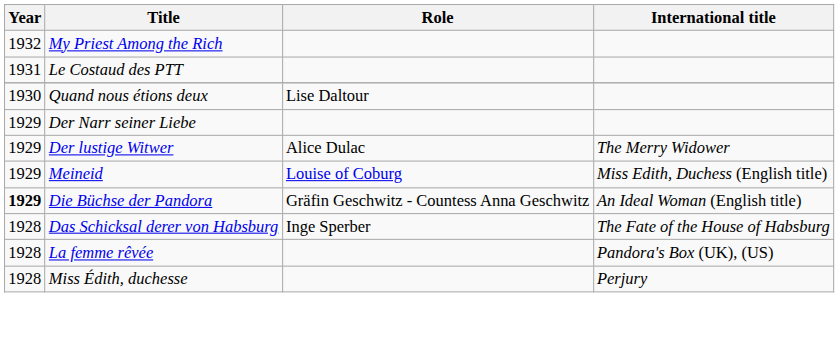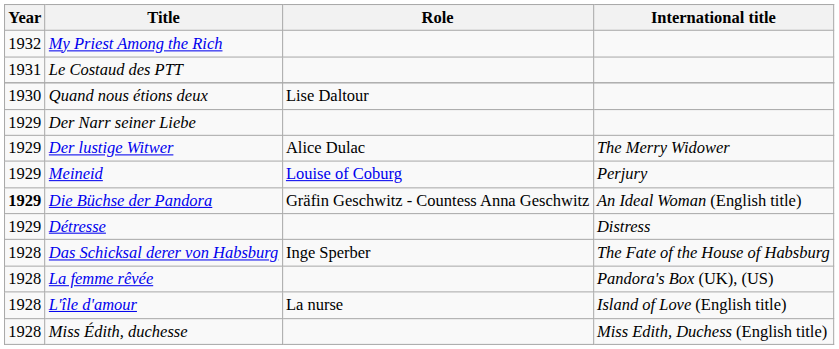 <table class="wikitable">
 <tr>
 <th>Year</th>
 <th>Title</th>
 <th>Role</th>
 <th>International title</th>
 </tr>
 <tr>
 <td>1932</td>
 <td><em><a href='#'>My Priest Among the Rich</a></em></td>
 <td></td>
 <td></td>
 </tr>
 <tr>
 <td>1931</td>
 <td><em>Le Costaud des PTT</em></td>
 <td></td>
 <td></td>
 </tr>
 <tr>
 </tr>
 <tr>
 <td>1930</td>
 <td><em>Quand nous étions deux</em></td>
 <td>Lise Daltour</td>
 <td></td>
 </tr>
 <tr>
 <td>1929</td>
 <td><em>Der Narr seiner Liebe</em></td>
 <td></td>
 <td></td>
 </tr>
 <tr>
 <td>1929</td>
 <td><em><a href='#'>Der lustige Witwer</a></em></td>
 <td>Alice Dulac</td>
 <td><em>The Merry Widower</em></td>
 </tr>
 <tr>
 <td>1929</td>
 <td><em><a href='#'>Meineid</a></em></td>
 <td><a href='#'>Louise of Coburg</a></td>
-<td><em>Miss Edith, Duchess</em> (English title)</td>
+<td><em>Perjury</em></td>
 </tr>
 <tr>
 <td><strong>1929</strong></td>
 <td><em><a href='#'>Die Büchse der Pandora</a></em></td>
 <td>Gräfin Geschwitz - Countess Anna Geschwitz</td>
 <td><em>An Ideal Woman</em> (English title)</td>
+</tr>
+<tr>
+<td>1929</td>
+<td><em><a href='#'>Détresse</a></em></td>
+<td></td>
+<td><em>Distress</em></td>
 </tr>
 <tr>
 <td>1928</td>
 <td><em><a href='#'>Das Schicksal derer von Habsburg</a></em></td>
 <td>Inge Sperber</td>
 <td><em>The Fate of the House of Habsburg</em></td>
 </tr>
 <tr>
 <td>1928</td>
 <td><em><a href='#'>La femme rêvée</a></em></td>
 <td></td>
 <td><em>Pandora's Box</em> (UK), (US)</td>
 </tr>
 <tr>
 <td>1928</td>
+<td><em><a href='#'>L'île d'amour</a></em></td>
+<td>La nurse</td>
+<td><em>Island of Love</em> (English title)</td>
+</tr>
+<tr>
+<td>1928</td>
 <td><em>Miss Édith, duchesse</em></td>
 <td></td>
-<td><em>Perjury</em></td>
+<td><em>Miss Edith, Duchess</em> (English title)</td>
 </tr>
 </table>
